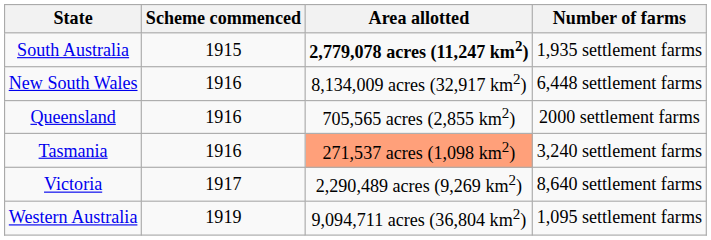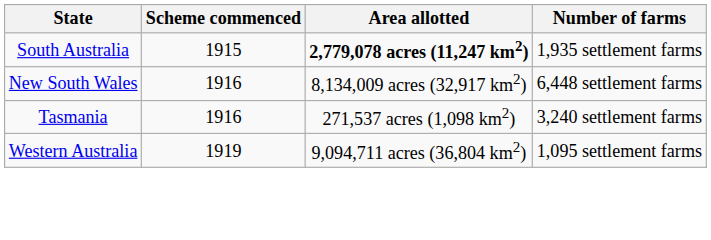 <table class="wikitable" style="text-align:center">
 <tr>
 <th>State</th>
 <th>Scheme commenced</th>
 <th>Area allotted</th>
 <th>Number of farms</th>
 </tr>
 <tr>
 <td><a href='#'>South Australia</a></td>
 <td>1915</td>
 <td><strong>2,779,078 acres (11,247 km<sup>2</sup>)</strong></td>
 <td>1,935 settlement farms</td>
 </tr>
 <tr>
 <td><a href='#'>New South Wales</a></td>
 <td>1916</td>
 <td>8,134,009 acres (32,917 km<sup>2</sup>)</td>
 <td>6,448 settlement farms</td>
 </tr>
 <tr>
-<td><a href='#'>Queensland</a></td>
-<td>1916</td>
-<td>705,565 acres (2,855 km<sup>2</sup>)</td>
-<td>2000 settlement farms</td>
-</tr>
-<tr>
 <td><a href='#'>Tasmania</a></td>
 <td>1916</td>
-<td style="background: lightsalmon;">271,537 acres (1,098 km<sup>2</sup>)</td>
+<td>271,537 acres (1,098 km<sup>2</sup>)</td>
 <td>3,240 settlement farms</td>
-</tr>
-<tr>
-<td><a href='#'>Victoria</a></td>
-<td>1917</td>
-<td>2,290,489 acres (9,269 km<sup>2</sup>)</td>
-<td>8,640 settlement farms</td>
 </tr>
 <tr>
 <td><a href='#'>Western Australia</a></td>
 <td>1919</td>
 <td>9,094,711 acres (36,804 km<sup>2</sup>)</td>
 <td>1,095 settlement farms</td>
 </tr>
 </table>
